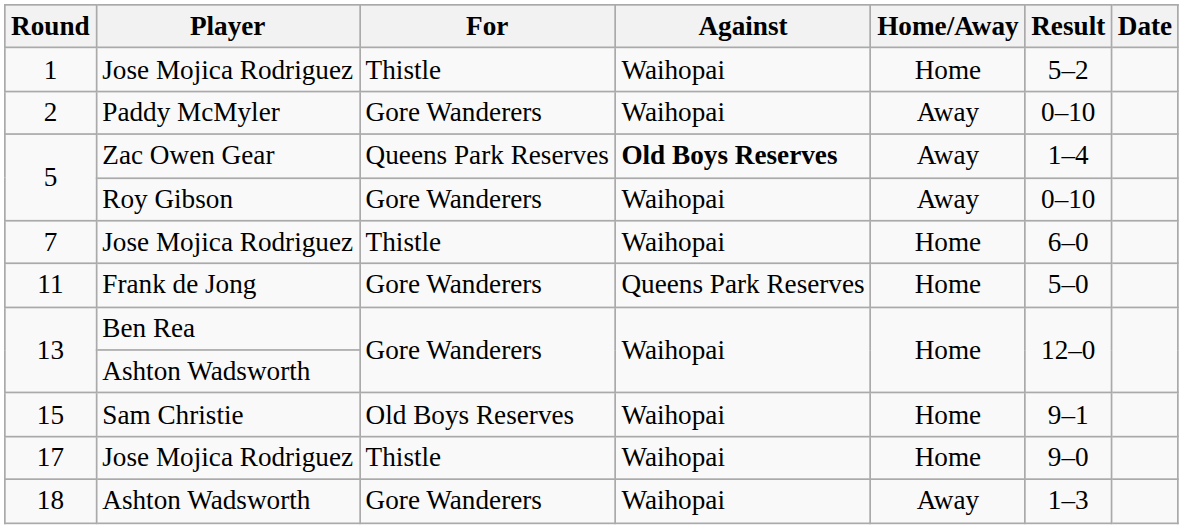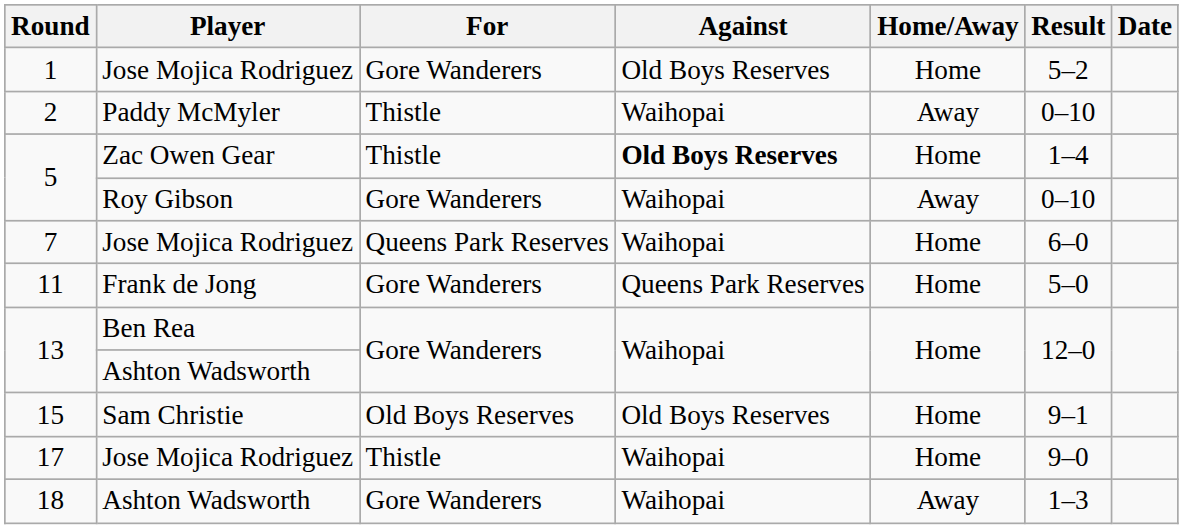 <table class="wikitable">
 <tr>
 <th>Round</th>
 <th>Player</th>
 <th>For</th>
 <th>Against</th>
 <th>Home/Away</th>
 <th style="text-align:center">Result</th>
 <th>Date</th>
 </tr>
 <tr>
 <td style="text-align:center">1</td>
 <td>Jose Mojica Rodriguez</td>
-<td>Thistle</td>
-<td>Waihopai</td>
+<td>Gore Wanderers</td>
+<td>Old Boys Reserves</td>
 <td style="text-align:center">Home</td>
 <td style="text-align:center">5–2</td>
 <td></td>
 </tr>
 <tr>
 <td style="text-align:center">2</td>
 <td>Paddy McMyler</td>
-<td>Gore Wanderers</td>
+<td>Thistle</td>
 <td>Waihopai</td>
 <td style="text-align:center">Away</td>
 <td style="text-align:center">0–10</td>
 <td></td>
 </tr>
 <tr>
 <td style="text-align:center" rowspan=2>5</td>
 <td>Zac Owen Gear</td>
-<td>Queens Park Reserves</td>
+<td>Thistle</td>
 <td><strong>Old Boys Reserves</strong></td>
-<td style="text-align:center">Away</td>
+<td style="text-align:center">Home</td>
 <td style="text-align:center">1–4</td>
 <td></td>
 </tr>
 <tr>
 <td>Roy Gibson</td>
 <td>Gore Wanderers</td>
 <td>Waihopai</td>
 <td style="text-align:center">Away</td>
 <td style="text-align:center">0–10</td>
 <td></td>
 </tr>
 <tr>
 <td style="text-align:center">7</td>
 <td>Jose Mojica Rodriguez</td>
-<td>Thistle</td>
+<td>Queens Park Reserves</td>
 <td>Waihopai</td>
 <td style="text-align:center">Home</td>
 <td style="text-align:center">6–0</td>
 <td></td>
 </tr>
 <tr>
 <td style="text-align:center">11</td>
 <td>Frank de Jong</td>
 <td>Gore Wanderers</td>
 <td>Queens Park Reserves</td>
 <td style="text-align:center">Home</td>
 <td style="text-align:center">5–0</td>
 <td></td>
 </tr>
 <tr>
 <td style="text-align:center" rowspan=2>13</td>
 <td>Ben Rea</td>
 <td rowspan=2>Gore Wanderers</td>
 <td rowspan=2>Waihopai</td>
 <td style="text-align:center" rowspan=2>Home</td>
 <td style="text-align:center" rowspan=2>12–0</td>
 <td rowspan=2></td>
 </tr>
 <tr>
 <td>Ashton Wadsworth</td>
 </tr>
 <tr>
 <td style="text-align:center">15</td>
 <td>Sam Christie</td>
 <td>Old Boys Reserves</td>
-<td>Waihopai</td>
+<td>Old Boys Reserves</td>
 <td style="text-align:center">Home</td>
 <td style="text-align:center">9–1</td>
 <td></td>
 </tr>
 <tr>
 <td style="text-align:center">17</td>
 <td>Jose Mojica Rodriguez</td>
 <td>Thistle</td>
 <td>Waihopai</td>
 <td style="text-align:center">Home</td>
 <td style="text-align:center">9–0</td>
 <td></td>
 </tr>
 <tr>
 <td style="text-align:center">18</td>
 <td>Ashton Wadsworth</td>
 <td>Gore Wanderers</td>
 <td>Waihopai</td>
 <td style="text-align:center">Away</td>
 <td style="text-align:center">1–3</td>
 <td></td>
 </tr>
 </table>
